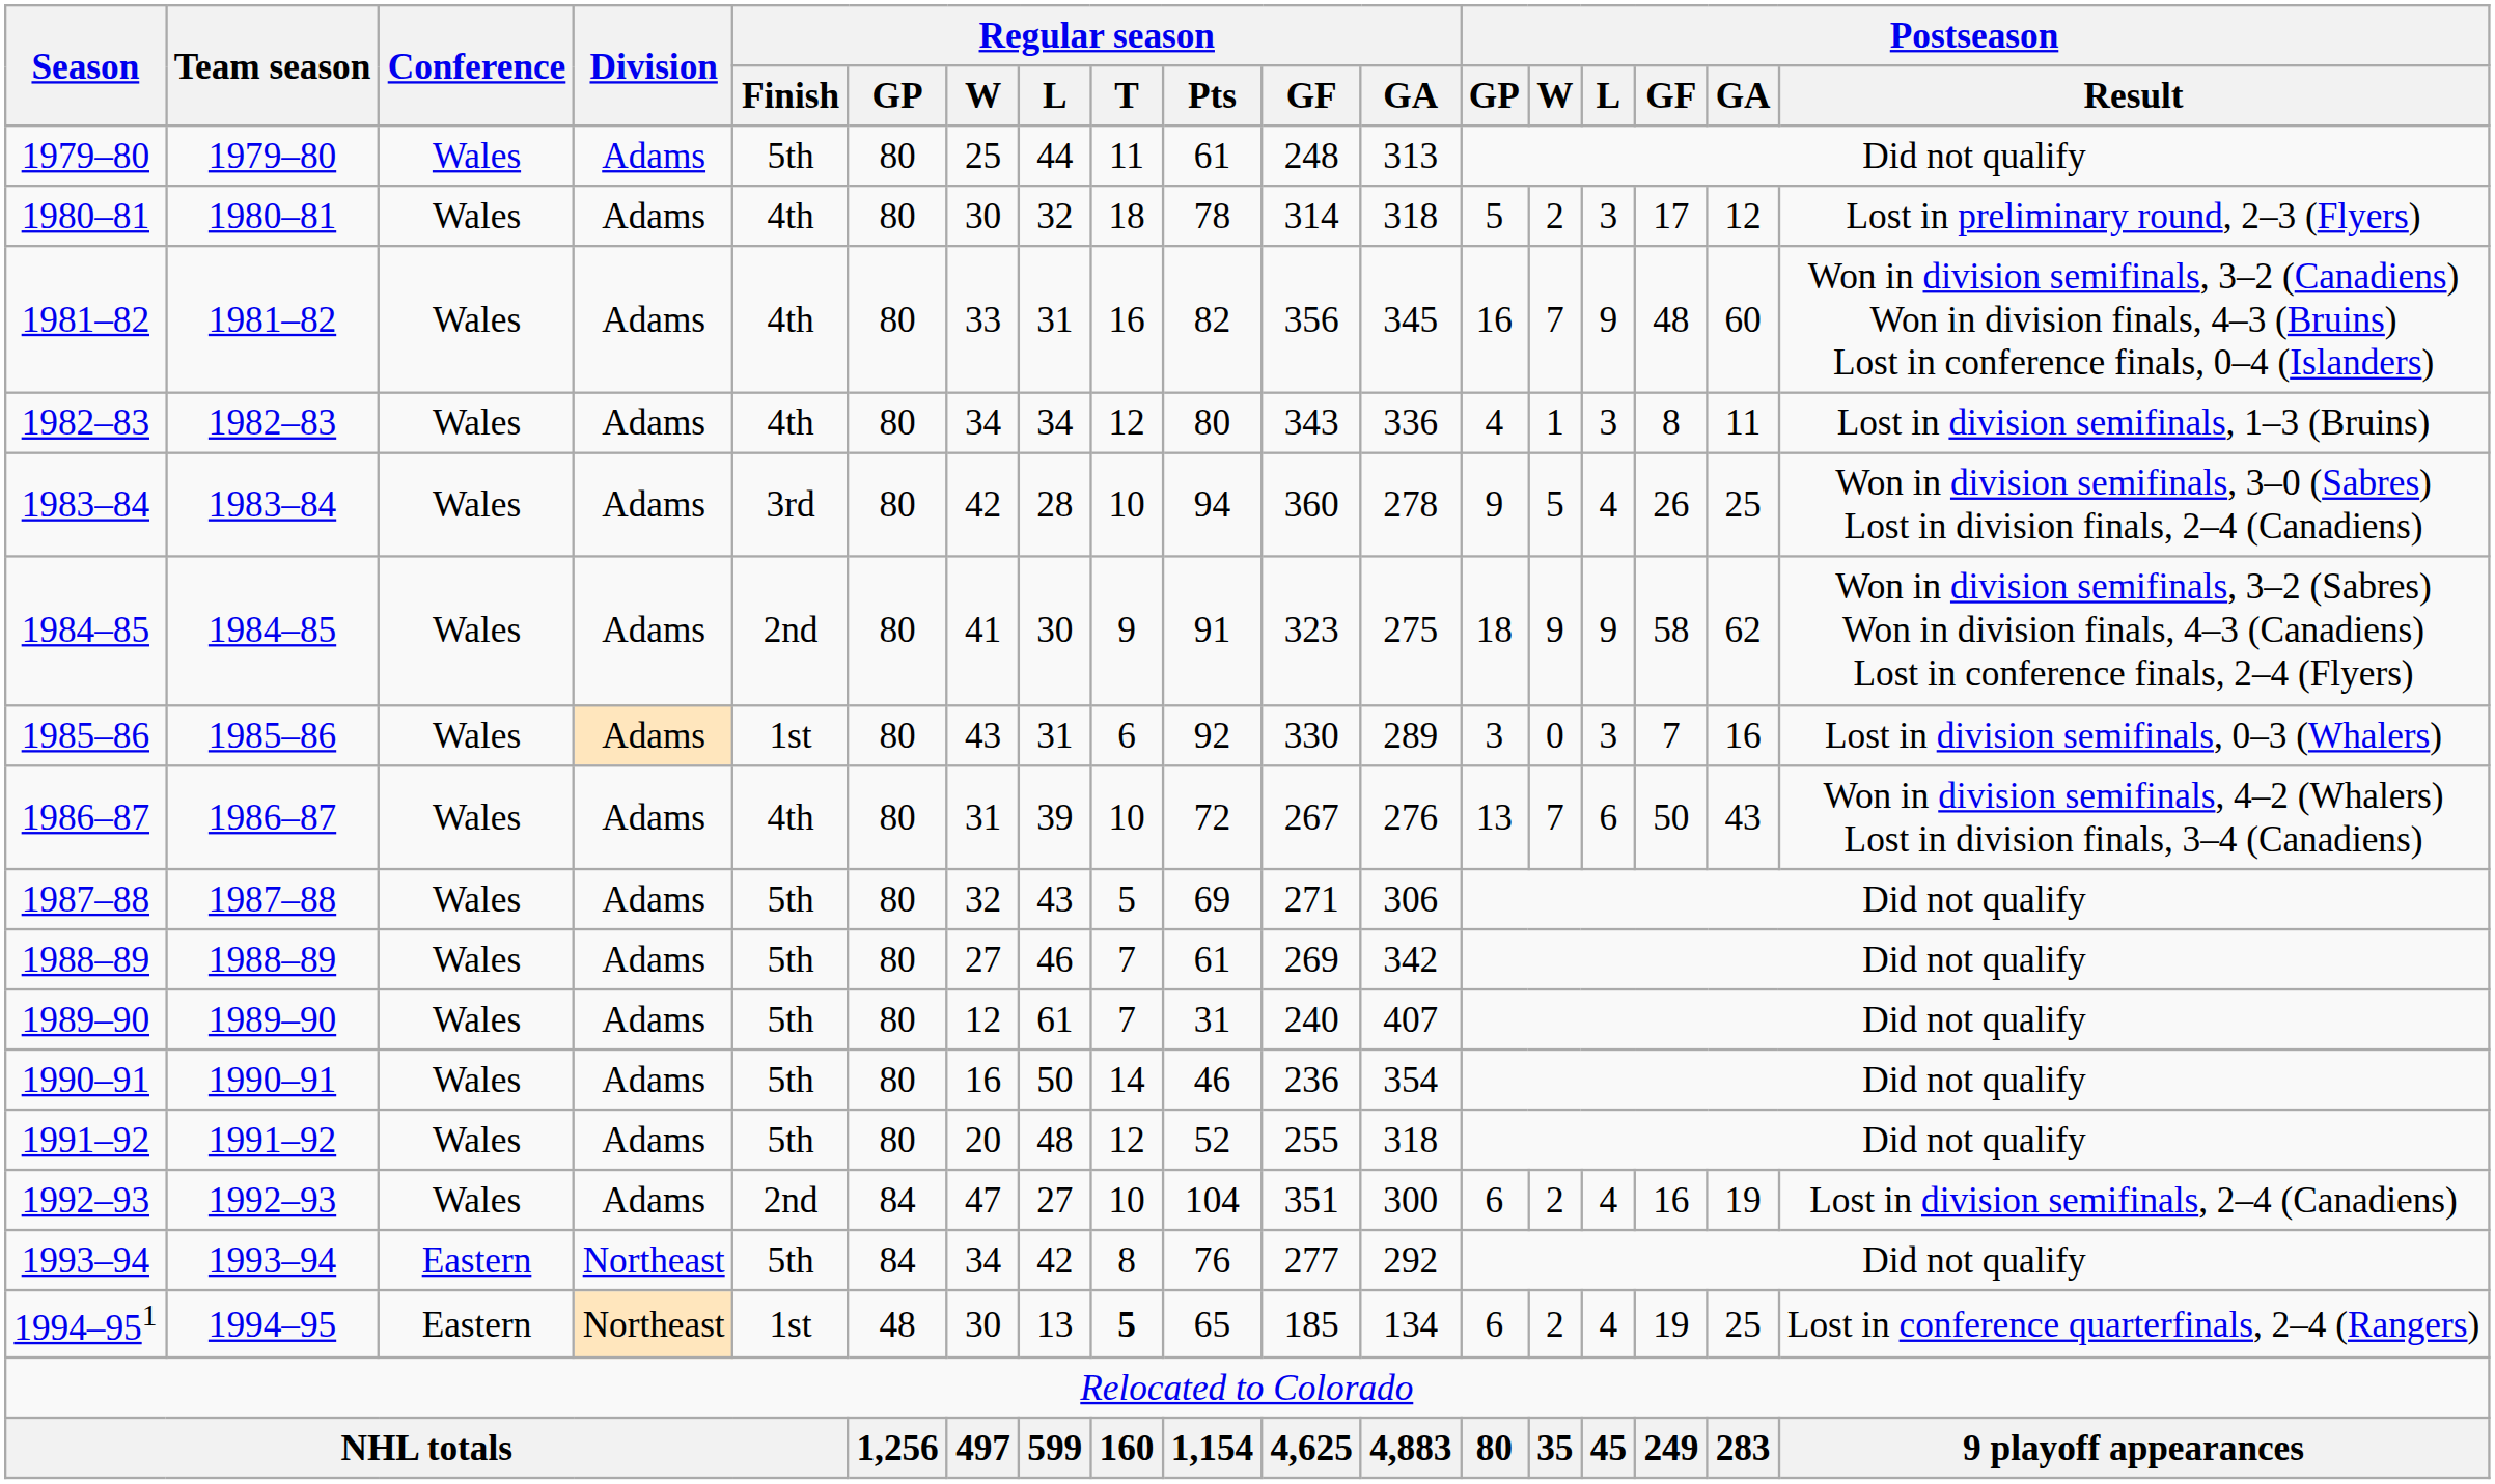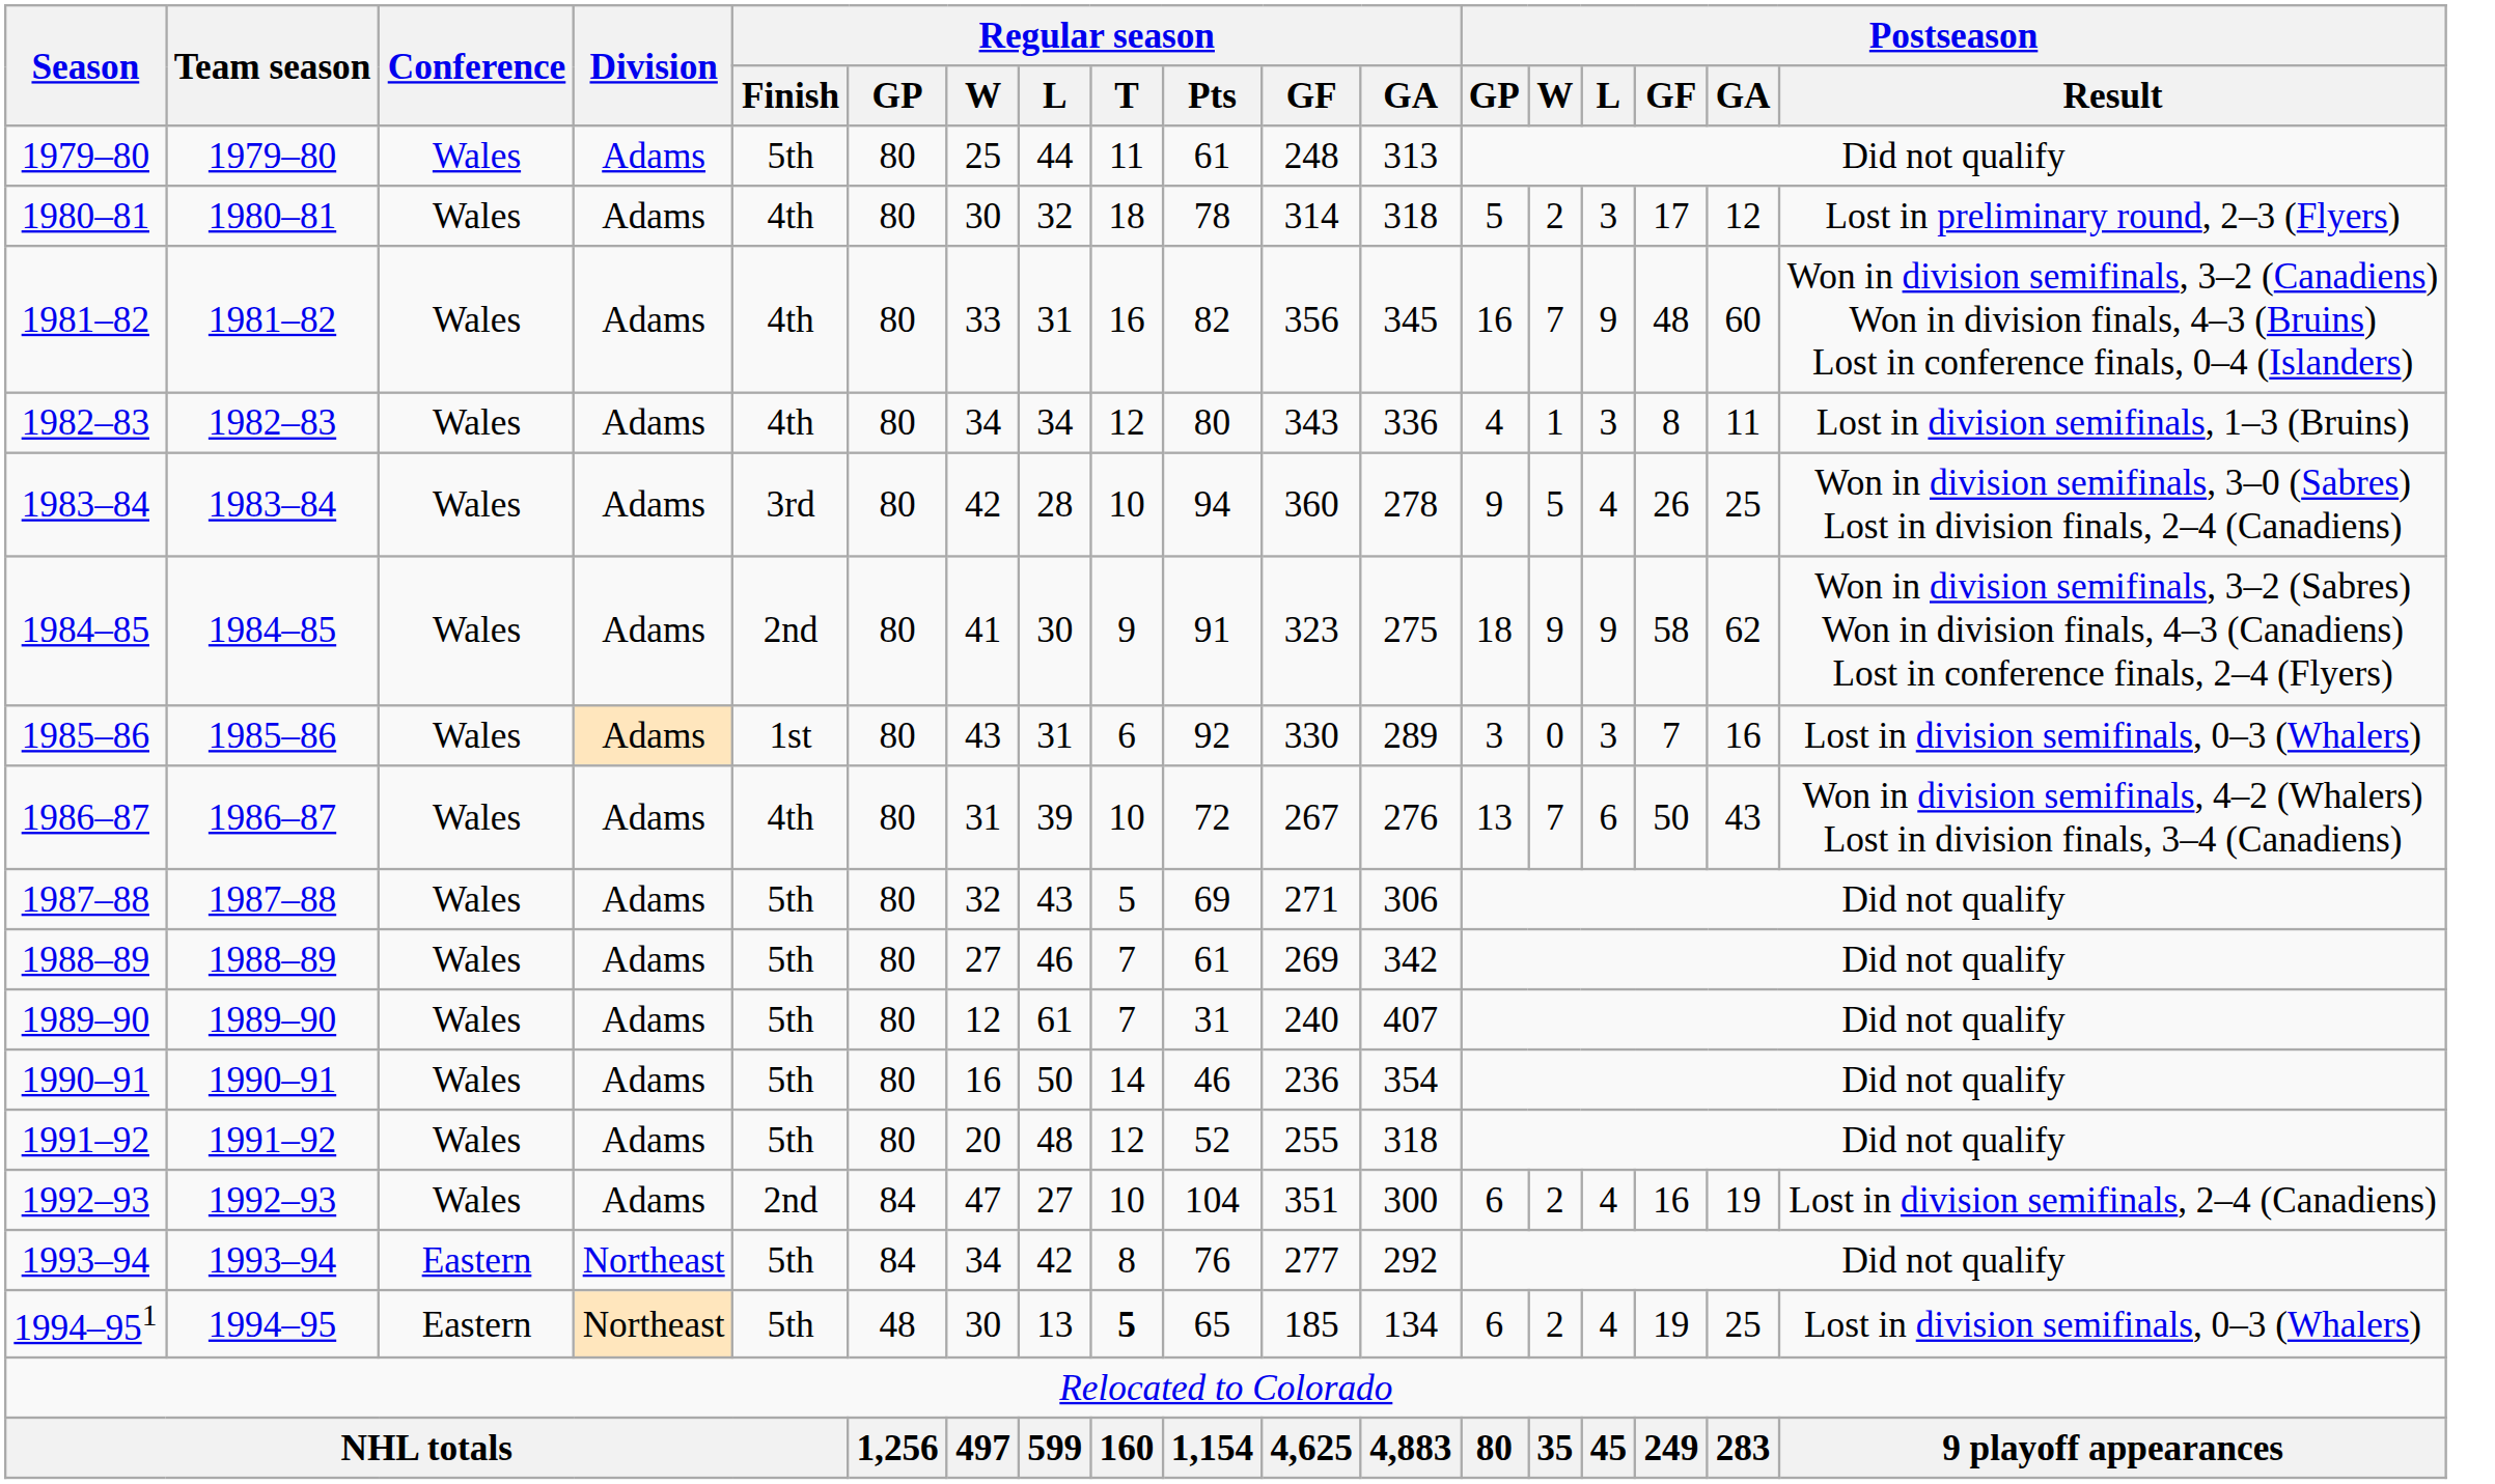 <table class="wikitable" style="text-align:center; font-size: 95%">
 <tr>
 <th rowspan="2"><a href='#'>Season</a></th>
 <th rowspan="2">Team season</th>
 <th rowspan="2"><a href='#'>Conference</a></th>
 <th rowspan="2"><a href='#'>Division</a></th>
 <th colspan="8"><a href='#'>Regular season</a></th>
 <th colspan="6"><a href='#'>Postseason</a></th>
 </tr>
 <tr>
 <th>Finish</th>
 <th>GP</th>
 <th>W</th>
 <th>L</th>
 <th>T</th>
 <th>Pts</th>
 <th>GF</th>
 <th>GA</th>
 <th>GP</th>
 <th>W</th>
 <th>L</th>
 <th>GF</th>
 <th>GA</th>
 <th>Result</th>
 </tr>
 <tr>
 <td><a href='#'>1979–80</a></td>
 <td><a href='#'>1979–80</a></td>
 <td><a href='#'>Wales</a></td>
 <td><a href='#'>Adams</a></td>
 <td>5th</td>
 <td>80</td>
 <td>25</td>
 <td>44</td>
 <td>11</td>
 <td>61</td>
 <td>248</td>
 <td>313</td>
 <td colspan="7">Did not qualify</td>
 </tr>
 <tr>
 <td><a href='#'>1980–81</a></td>
 <td><a href='#'>1980–81</a></td>
 <td>Wales</td>
 <td>Adams</td>
 <td>4th</td>
 <td>80</td>
 <td>30</td>
 <td>32</td>
 <td>18</td>
 <td>78</td>
 <td>314</td>
 <td>318</td>
 <td>5</td>
 <td>2</td>
 <td>3</td>
 <td>17</td>
 <td>12</td>
 <td>Lost in <a href='#'>preliminary round</a>, 2–3 (<a href='#'>Flyers</a>)</td>
 </tr>
 <tr>
 <td><a href='#'>1981–82</a></td>
 <td><a href='#'>1981–82</a></td>
 <td>Wales</td>
 <td>Adams</td>
 <td>4th</td>
 <td>80</td>
 <td>33</td>
 <td>31</td>
 <td>16</td>
 <td>82</td>
 <td>356</td>
 <td>345</td>
 <td>16</td>
 <td>7</td>
 <td>9</td>
 <td>48</td>
 <td>60</td>
 <td>Won in <a href='#'>division semifinals</a>, 3–2 (<a href='#'>Canadiens</a>)<br>Won in division finals, 4–3 (<a href='#'>Bruins</a>)<br>Lost in conference finals, 0–4 (<a href='#'>Islanders</a>)</td>
 </tr>
 <tr>
 <td><a href='#'>1982–83</a></td>
 <td><a href='#'>1982–83</a></td>
 <td>Wales</td>
 <td>Adams</td>
 <td>4th</td>
 <td>80</td>
 <td>34</td>
 <td>34</td>
 <td>12</td>
 <td>80</td>
 <td>343</td>
 <td>336</td>
 <td>4</td>
 <td>1</td>
 <td>3</td>
 <td>8</td>
 <td>11</td>
 <td>Lost in <a href='#'>division semifinals</a>, 1–3 (Bruins)</td>
 </tr>
 <tr>
 <td><a href='#'>1983–84</a></td>
 <td><a href='#'>1983–84</a></td>
 <td>Wales</td>
 <td>Adams</td>
 <td>3rd</td>
 <td>80</td>
 <td>42</td>
 <td>28</td>
 <td>10</td>
 <td>94</td>
 <td>360</td>
 <td>278</td>
 <td>9</td>
 <td>5</td>
 <td>4</td>
 <td>26</td>
 <td>25</td>
 <td>Won in <a href='#'>division semifinals</a>, 3–0 (<a href='#'>Sabres</a>)<br>Lost in division finals, 2–4 (Canadiens)</td>
 </tr>
 <tr>
 <td><a href='#'>1984–85</a></td>
 <td><a href='#'>1984–85</a></td>
 <td>Wales</td>
 <td>Adams</td>
 <td>2nd</td>
 <td>80</td>
 <td>41</td>
 <td>30</td>
 <td>9</td>
 <td>91</td>
 <td>323</td>
 <td>275</td>
 <td>18</td>
 <td>9</td>
 <td>9</td>
 <td>58</td>
 <td>62</td>
 <td>Won in <a href='#'>division semifinals</a>, 3–2 (Sabres)<br>Won in division finals, 4–3 (Canadiens)<br>Lost in conference finals, 2–4 (Flyers)</td>
 </tr>
 <tr>
 <td><a href='#'>1985–86</a></td>
 <td><a href='#'>1985–86</a></td>
 <td>Wales</td>
 <td style="background:#FFE6BD;">Adams </td>
 <td>1st</td>
 <td>80</td>
 <td>43</td>
 <td>31</td>
 <td>6</td>
 <td>92</td>
 <td>330</td>
 <td>289</td>
 <td>3</td>
 <td>0</td>
 <td>3</td>
 <td>7</td>
 <td>16</td>
 <td>Lost in <a href='#'>division semifinals</a>, 0–3 (<a href='#'>Whalers</a>)</td>
 </tr>
 <tr>
 <td><a href='#'>1986–87</a></td>
 <td><a href='#'>1986–87</a></td>
 <td>Wales</td>
 <td>Adams</td>
 <td>4th</td>
 <td>80</td>
 <td>31</td>
 <td>39</td>
 <td>10</td>
 <td>72</td>
 <td>267</td>
 <td>276</td>
 <td>13</td>
 <td>7</td>
 <td>6</td>
 <td>50</td>
 <td>43</td>
 <td>Won in <a href='#'>division semifinals</a>, 4–2 (Whalers)<br> Lost in division finals, 3–4 (Canadiens)</td>
 </tr>
 <tr>
 <td><a href='#'>1987–88</a></td>
 <td><a href='#'>1987–88</a></td>
 <td>Wales</td>
 <td>Adams</td>
 <td>5th</td>
 <td>80</td>
 <td>32</td>
 <td>43</td>
 <td>5</td>
 <td>69</td>
 <td>271</td>
 <td>306</td>
 <td colspan="7">Did not qualify</td>
 </tr>
 <tr>
 <td><a href='#'>1988–89</a></td>
 <td><a href='#'>1988–89</a></td>
 <td>Wales</td>
 <td>Adams</td>
 <td>5th</td>
 <td>80</td>
 <td>27</td>
 <td>46</td>
 <td>7</td>
 <td>61</td>
 <td>269</td>
 <td>342</td>
 <td colspan="7">Did not qualify</td>
 </tr>
 <tr>
 <td><a href='#'>1989–90</a></td>
 <td><a href='#'>1989–90</a></td>
 <td>Wales</td>
 <td>Adams</td>
 <td>5th</td>
 <td>80</td>
 <td>12</td>
 <td>61</td>
 <td>7</td>
 <td>31</td>
 <td>240</td>
 <td>407</td>
 <td colspan="7">Did not qualify</td>
 </tr>
 <tr>
 <td><a href='#'>1990–91</a></td>
 <td><a href='#'>1990–91</a></td>
 <td>Wales</td>
 <td>Adams</td>
 <td>5th</td>
 <td>80</td>
 <td>16</td>
 <td>50</td>
 <td>14</td>
 <td>46</td>
 <td>236</td>
 <td>354</td>
 <td colspan="7">Did not qualify</td>
 </tr>
 <tr>
 <td><a href='#'>1991–92</a></td>
 <td><a href='#'>1991–92</a></td>
 <td>Wales</td>
 <td>Adams</td>
 <td>5th</td>
 <td>80</td>
 <td>20</td>
 <td>48</td>
 <td>12</td>
 <td>52</td>
 <td>255</td>
 <td>318</td>
 <td colspan="7">Did not qualify</td>
 </tr>
 <tr>
 <td><a href='#'>1992–93</a></td>
 <td><a href='#'>1992–93</a></td>
 <td>Wales</td>
 <td>Adams</td>
 <td>2nd</td>
 <td>84</td>
 <td>47</td>
 <td>27</td>
 <td>10</td>
 <td>104</td>
 <td>351</td>
 <td>300</td>
 <td>6</td>
 <td>2</td>
 <td>4</td>
 <td>16</td>
 <td>19</td>
 <td>Lost in <a href='#'>division semifinals</a>, 2–4 (Canadiens)</td>
 </tr>
 <tr>
 <td><a href='#'>1993–94</a></td>
 <td><a href='#'>1993–94</a></td>
 <td><a href='#'>Eastern</a></td>
 <td><a href='#'>Northeast</a></td>
 <td>5th</td>
 <td>84</td>
 <td>34</td>
 <td>42</td>
 <td>8</td>
 <td>76</td>
 <td>277</td>
 <td>292</td>
 <td colspan="7">Did not qualify</td>
 </tr>
 <tr>
 <td><a href='#'>1994–95</a><sup>1</sup></td>
 <td><a href='#'>1994–95</a></td>
 <td>Eastern</td>
 <td style="background:#FFE6BD;">Northeast </td>
-<td>1st</td>
+<td>5th</td>
 <td>48</td>
 <td>30</td>
 <td>13</td>
 <td><strong>5</strong></td>
 <td>65</td>
 <td>185</td>
 <td>134</td>
 <td>6</td>
 <td>2</td>
 <td>4</td>
 <td>19</td>
 <td>25</td>
-<td>Lost in <a href='#'>conference quarterfinals</a>, 2–4 (<a href='#'>Rangers</a>)</td>
+<td>Lost in <a href='#'>division semifinals</a>, 0–3 (<a href='#'>Whalers</a>)</td>
 </tr>
 <tr>
 <td align="center" colspan="18"><em><a href='#'>Relocated to Colorado</a></em></td>
 </tr>
 <tr>
 <th colspan="5">NHL totals</th>
 <th>1,256</th>
 <th>497</th>
 <th>599</th>
 <th>160</th>
 <th>1,154</th>
 <th>4,625</th>
 <th>4,883</th>
 <th>80</th>
 <th>35</th>
 <th>45</th>
 <th>249</th>
 <th>283</th>
 <th>9 playoff appearances</th>
 </tr>
 </table>
